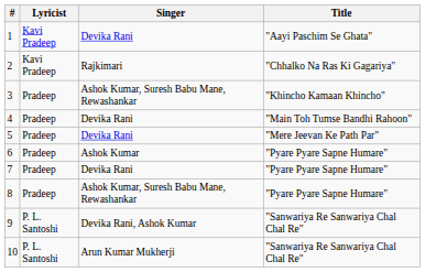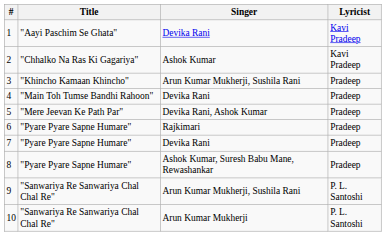 <table class="wikitable" style="font-size:95%;">
 <tr>
 <th>#</th>
+<th>Title</th>
+<th>Singer</th>
 <th>Lyricist</th>
-<th>Singer</th>
-<th>Title</th>
 </tr>
 <tr>
 <td>1</td>
+<td>"Aayi Paschim Se Ghata"</td>
+<td><a href='#'>Devika Rani</a></td>
 <td><a href='#'>Kavi Pradeep</a></td>
-<td><a href='#'>Devika Rani</a></td>
-<td>"Aayi Paschim Se Ghata"</td>
 </tr>
 <tr>
 <td>2</td>
+<td>"Chhalko Na Ras Ki Gagariya"</td>
+<td>Ashok Kumar</td>
 <td>Kavi Pradeep</td>
-<td>Rajkimari</td>
-<td>"Chhalko Na Ras Ki Gagariya"</td>
 </tr>
 <tr>
 <td>3</td>
+<td>"Khincho Kamaan Khincho"</td>
+<td>Arun Kumar Mukherji, Sushila Rani</td>
 <td>Pradeep</td>
-<td>Ashok Kumar, Suresh Babu Mane, Rewashankar</td>
-<td>"Khincho Kamaan Khincho"</td>
 </tr>
 <tr>
 <td>4</td>
+<td>"Main Toh Tumse Bandhi Rahoon"</td>
+<td>Devika Rani</td>
 <td>Pradeep</td>
-<td>Devika Rani</td>
-<td>"Main Toh Tumse Bandhi Rahoon"</td>
 </tr>
 <tr>
 <td>5</td>
+<td>"Mere Jeevan Ke Path Par"</td>
+<td>Devika Rani, Ashok Kumar</td>
 <td>Pradeep</td>
-<td><a href='#'>Devika Rani</a></td>
-<td>"Mere Jeevan Ke Path Par"</td>
 </tr>
 <tr>
 <td>6</td>
+<td>"Pyare Pyare Sapne Humare"</td>
+<td>Rajkimari</td>
 <td>Pradeep</td>
-<td>Ashok Kumar</td>
-<td>"Pyare Pyare Sapne Humare"</td>
 </tr>
 <tr>
 <td>7</td>
+<td>"Pyare Pyare Sapne Humare"</td>
+<td>Devika Rani</td>
 <td>Pradeep</td>
-<td>Devika Rani</td>
-<td>"Pyare Pyare Sapne Humare"</td>
 </tr>
 <tr>
 <td>8</td>
+<td>"Pyare Pyare Sapne Humare"</td>
+<td>Ashok Kumar, Suresh Babu Mane, Rewashankar</td>
 <td>Pradeep</td>
-<td>Ashok Kumar, Suresh Babu Mane, Rewashankar</td>
-<td>"Pyare Pyare Sapne Humare"</td>
 </tr>
 <tr>
 <td>9</td>
+<td>"Sanwariya Re Sanwariya Chal Chal Re"</td>
+<td>Arun Kumar Mukherji, Sushila Rani</td>
 <td>P. L. Santoshi</td>
-<td>Devika Rani, Ashok Kumar</td>
-<td>"Sanwariya Re Sanwariya Chal Chal Re"</td>
 </tr>
 <tr>
 <td>10</td>
+<td>"Sanwariya Re Sanwariya Chal Chal Re"</td>
+<td>Arun Kumar Mukherji</td>
 <td>P. L. Santoshi</td>
-<td>Arun Kumar Mukherji</td>
-<td>"Sanwariya Re Sanwariya Chal Chal Re"</td>
 </tr>
 </table>
